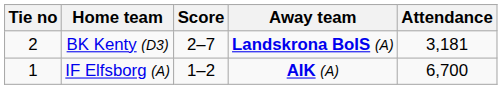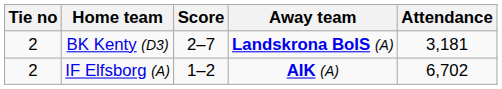 <table class="wikitable" style="text-align:center">
 <tr>
 <th style= width="40px">Tie no</th>
 <th style= width="150px">Home team</th>
 <th style= width="60px">Score</th>
 <th style= width="150px">Away team</th>
 <th style= width="30px">Attendance</th>
 </tr>
 <tr>
 <td>2</td>
 <td><a href='#'>BK Kenty</a> <em><small>(D3)</small></em></td>
 <td>2–7</td>
 <td><strong><a href='#'>Landskrona BoIS</a></strong> <em><small>(A)</small></em></td>
 <td>3,181</td>
 </tr>
 <tr>
-<td>1</td>
+<td>2</td>
 <td><a href='#'>IF Elfsborg</a> <em><small>(A)</small></em></td>
 <td>1–2</td>
 <td><strong><a href='#'>AIK</a></strong> <em><small>(A)</small></em></td>
-<td>6,700</td>
+<td>6,702</td>
 </tr>
 </table>
